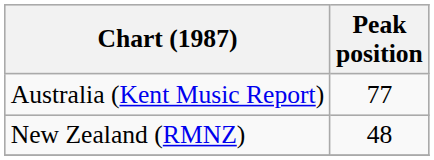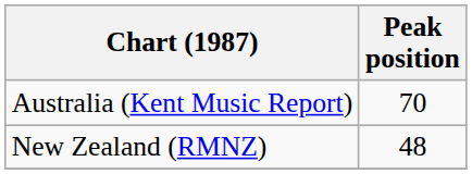 <table class="wikitable sortable" style="text-align:center;">
 <tr>
 <th>Chart (1987)</th>
 <th>Peak<br>position</th>
 </tr>
 <tr>
 <td align="left">Australia (<a href='#'>Kent Music Report</a>)</td>
-<td>77</td>
+<td>70</td>
 </tr>
 <tr>
 <td align="left">New Zealand (<a href='#'>RMNZ</a>)</td>
 <td>48</td>
 </tr>
 <tr>
 </tr>
 </table>
